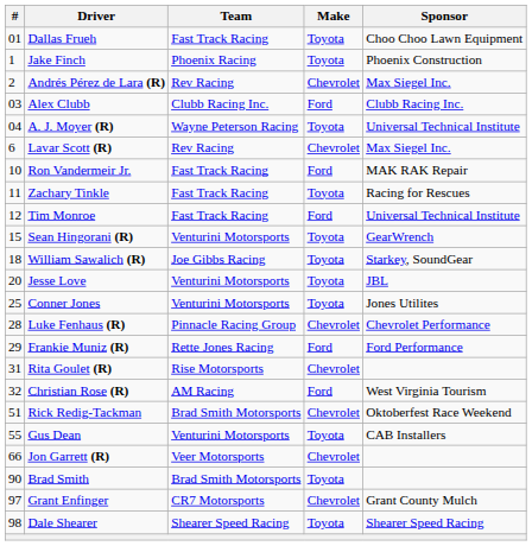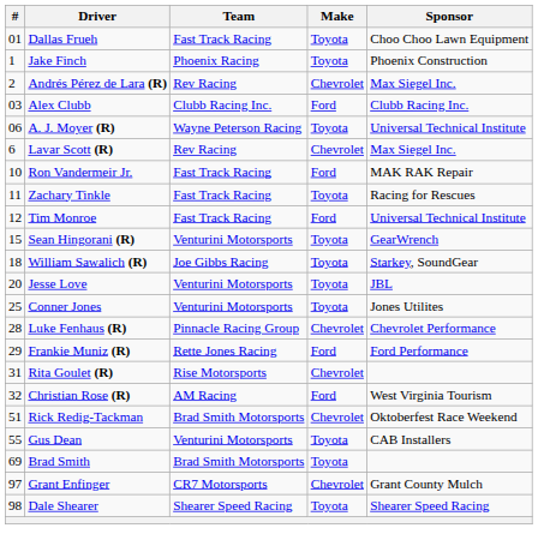 <table class="wikitable" style="font-size: 95%;">
 <tr>
 <th>#</th>
 <th>Driver</th>
 <th>Team</th>
 <th>Make</th>
 <th>Sponsor</th>
 </tr>
 <tr>
 <td>01</td>
 <td><a href='#'>Dallas Frueh</a></td>
 <td><a href='#'>Fast Track Racing</a></td>
 <td><a href='#'>Toyota</a></td>
 <td nowrap>Choo Choo Lawn Equipment</td>
 </tr>
 <tr>
 <td>1</td>
 <td><a href='#'>Jake Finch</a></td>
 <td><a href='#'>Phoenix Racing</a></td>
 <td><a href='#'>Toyota</a></td>
 <td>Phoenix Construction</td>
 </tr>
 <tr>
 <td>2</td>
 <td nowrap><a href='#'>Andrés Pérez de Lara</a> <strong>(R)</strong></td>
 <td><a href='#'>Rev Racing</a></td>
 <td><a href='#'>Chevrolet</a></td>
 <td><a href='#'>Max Siegel Inc.</a></td>
 </tr>
 <tr>
 <td>03</td>
 <td><a href='#'>Alex Clubb</a></td>
 <td><a href='#'>Clubb Racing Inc.</a></td>
 <td><a href='#'>Ford</a></td>
 <td><a href='#'>Clubb Racing Inc.</a></td>
 </tr>
 <tr>
-<td>04</td>
+<td>06</td>
 <td><a href='#'>A. J. Moyer</a> <strong>(R)</strong></td>
 <td><a href='#'>Wayne Peterson Racing</a></td>
 <td><a href='#'>Toyota</a></td>
 <td><a href='#'>Universal Technical Institute</a></td>
 </tr>
 <tr>
 <td>6</td>
 <td><a href='#'>Lavar Scott</a> <strong>(R)</strong></td>
 <td><a href='#'>Rev Racing</a></td>
 <td><a href='#'>Chevrolet</a></td>
 <td><a href='#'>Max Siegel Inc.</a></td>
 </tr>
 <tr>
 <td>10</td>
 <td><a href='#'>Ron Vandermeir Jr.</a></td>
 <td><a href='#'>Fast Track Racing</a></td>
 <td><a href='#'>Ford</a></td>
 <td>MAK RAK Repair</td>
 </tr>
 <tr>
 <td>11</td>
 <td><a href='#'>Zachary Tinkle</a></td>
 <td><a href='#'>Fast Track Racing</a></td>
 <td><a href='#'>Toyota</a></td>
 <td>Racing for Rescues</td>
 </tr>
 <tr>
 <td>12</td>
 <td><a href='#'>Tim Monroe</a></td>
 <td><a href='#'>Fast Track Racing</a></td>
 <td><a href='#'>Ford</a></td>
 <td><a href='#'>Universal Technical Institute</a></td>
 </tr>
 <tr>
 <td>15</td>
 <td><a href='#'>Sean Hingorani</a> <strong>(R)</strong></td>
 <td><a href='#'>Venturini Motorsports</a></td>
 <td><a href='#'>Toyota</a></td>
 <td><a href='#'>GearWrench</a></td>
 </tr>
 <tr>
 <td>18</td>
 <td><a href='#'>William Sawalich</a> <strong>(R)</strong></td>
 <td><a href='#'>Joe Gibbs Racing</a></td>
 <td><a href='#'>Toyota</a></td>
 <td><a href='#'>Starkey</a>, SoundGear</td>
 </tr>
 <tr>
 <td>20</td>
 <td nowrap=""><a href='#'>Jesse Love</a></td>
 <td><a href='#'>Venturini Motorsports</a></td>
 <td><a href='#'>Toyota</a></td>
 <td><a href='#'>JBL</a></td>
 </tr>
 <tr>
 <td>25</td>
 <td><a href='#'>Conner Jones</a></td>
 <td><a href='#'>Venturini Motorsports</a></td>
 <td><a href='#'>Toyota</a></td>
 <td>Jones Utilites</td>
 </tr>
 <tr>
 <td>28</td>
 <td nowrap=""><a href='#'>Luke Fenhaus</a> <strong>(R)</strong></td>
 <td><a href='#'>Pinnacle Racing Group</a></td>
 <td><a href='#'>Chevrolet</a></td>
 <td><a href='#'>Chevrolet Performance</a></td>
 </tr>
 <tr>
 <td>29</td>
 <td><a href='#'>Frankie Muniz</a> <strong>(R)</strong></td>
 <td><a href='#'>Rette Jones Racing</a></td>
 <td><a href='#'>Ford</a></td>
 <td><a href='#'>Ford Performance</a></td>
 </tr>
 <tr>
 <td>31</td>
 <td><a href='#'>Rita Goulet</a> <strong>(R)</strong></td>
 <td><a href='#'>Rise Motorsports</a></td>
 <td><a href='#'>Chevrolet</a></td>
 <td></td>
 </tr>
 <tr>
 <td>32</td>
 <td><a href='#'>Christian Rose</a> <strong>(R)</strong></td>
 <td><a href='#'>AM Racing</a></td>
 <td><a href='#'>Ford</a></td>
 <td>West Virginia Tourism</td>
 </tr>
 <tr>
 <td>51</td>
 <td><a href='#'>Rick Redig-Tackman</a></td>
 <td nowrap><a href='#'>Brad Smith Motorsports</a></td>
 <td><a href='#'>Chevrolet</a></td>
 <td>Oktoberfest Race Weekend</td>
 </tr>
 <tr>
 <td>55</td>
 <td><a href='#'>Gus Dean</a></td>
 <td><a href='#'>Venturini Motorsports</a></td>
 <td><a href='#'>Toyota</a></td>
 <td>CAB Installers</td>
 </tr>
 <tr>
-<td>66</td>
-<td><a href='#'>Jon Garrett</a> <strong>(R)</strong></td>
-<td><a href='#'>Veer Motorsports</a></td>
-<td><a href='#'>Chevrolet</a></td>
-<td></td>
-</tr>
-<tr>
-<td>90</td>
+<td>69</td>
 <td><a href='#'>Brad Smith</a></td>
 <td><a href='#'>Brad Smith Motorsports</a></td>
 <td><a href='#'>Toyota</a></td>
 <td></td>
 </tr>
 <tr>
 <td>97</td>
 <td><a href='#'>Grant Enfinger</a></td>
 <td><a href='#'>CR7 Motorsports</a></td>
 <td><a href='#'>Chevrolet</a></td>
 <td>Grant County Mulch</td>
 </tr>
 <tr>
 <td>98</td>
 <td><a href='#'>Dale Shearer</a></td>
 <td><a href='#'>Shearer Speed Racing</a></td>
 <td><a href='#'>Toyota</a></td>
 <td><a href='#'>Shearer Speed Racing</a></td>
 </tr>
 <tr>
 <th colspan="5"></th>
 </tr>
 </table>
